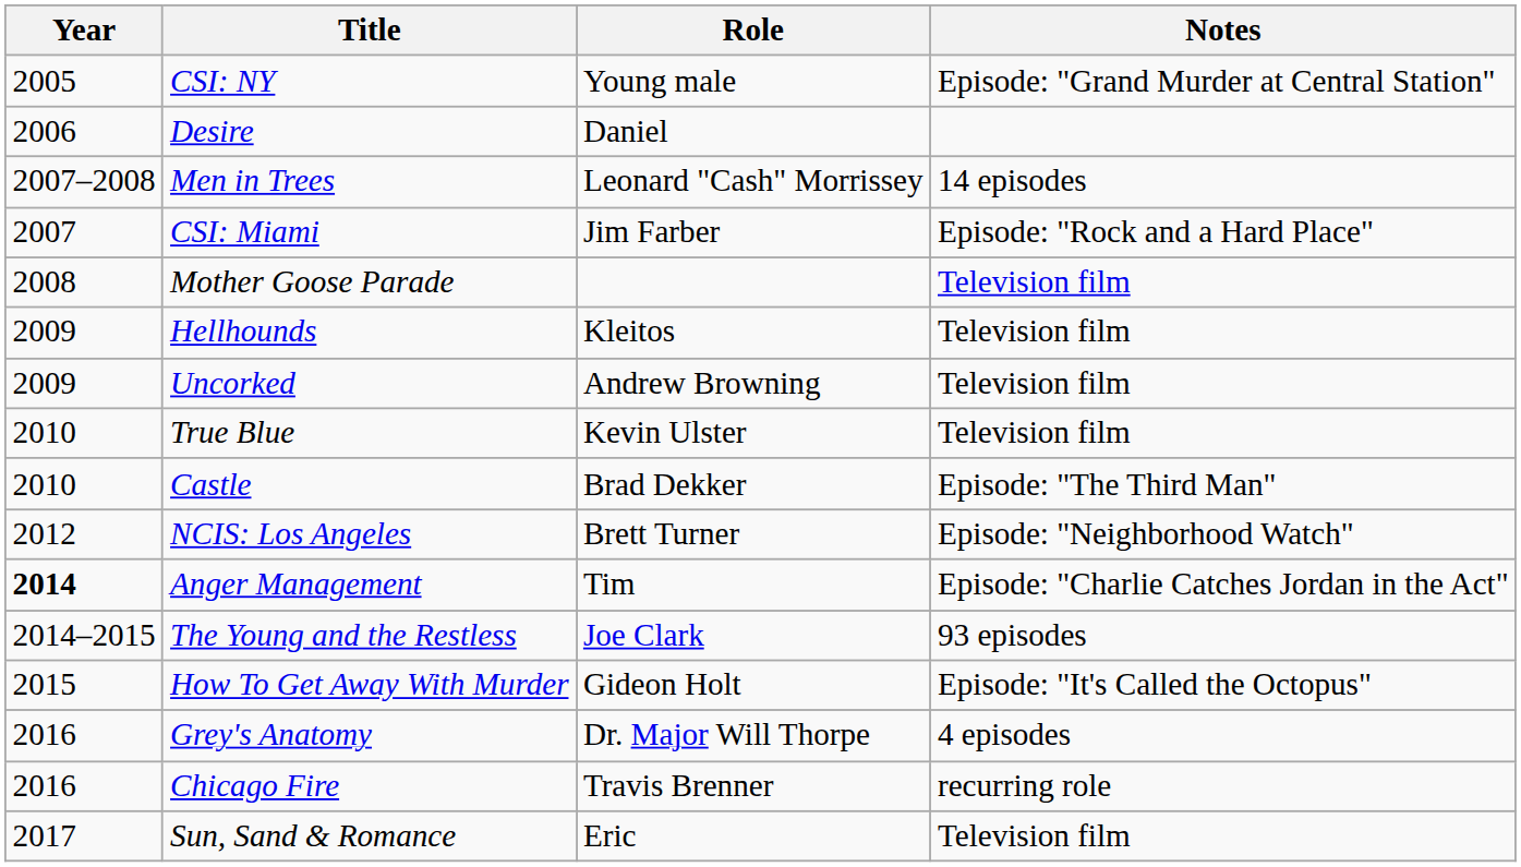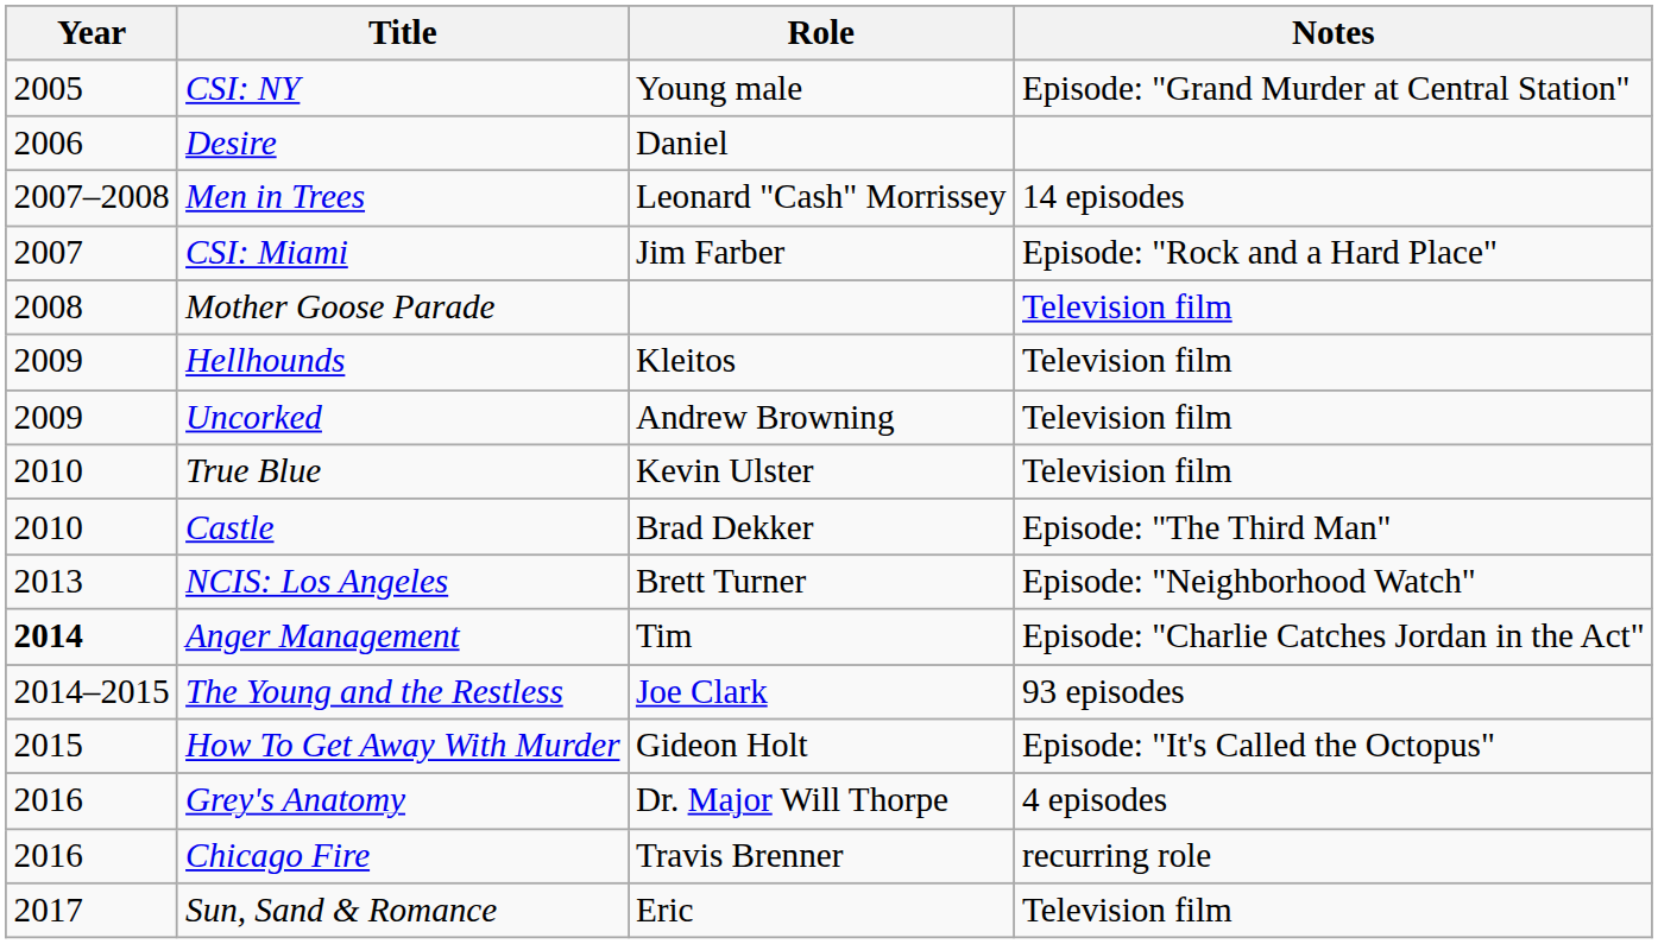 <table class = "wikitable sortable">
 <tr>
 <th>Year</th>
 <th>Title</th>
 <th>Role</th>
 <th class = "unsortable">Notes</th>
 </tr>
 <tr>
 <td>2005</td>
 <td><em><a href='#'>CSI: NY</a></em></td>
 <td>Young male</td>
 <td>Episode: "Grand Murder at Central Station"</td>
 </tr>
 <tr>
 <td>2006</td>
 <td><em><a href='#'>Desire</a></em></td>
 <td>Daniel</td>
 <td></td>
 </tr>
 <tr>
 <td>2007–2008</td>
 <td><em><a href='#'>Men in Trees</a></em></td>
 <td>Leonard "Cash" Morrissey</td>
 <td>14 episodes</td>
 </tr>
 <tr>
 <td>2007</td>
 <td><em><a href='#'>CSI: Miami</a></em></td>
 <td>Jim Farber</td>
 <td>Episode: "Rock and a Hard Place"</td>
 </tr>
 <tr>
 <td>2008</td>
 <td><em>Mother Goose Parade</em></td>
 <td></td>
 <td><a href='#'>Television film</a></td>
 </tr>
 <tr>
 <td>2009</td>
 <td><em><a href='#'>Hellhounds</a></em></td>
 <td>Kleitos</td>
 <td>Television film</td>
 </tr>
 <tr>
 <td>2009</td>
 <td><em><a href='#'>Uncorked</a></em></td>
 <td>Andrew Browning</td>
 <td>Television film</td>
 </tr>
 <tr>
 <td>2010</td>
 <td><em>True Blue</em></td>
 <td>Kevin Ulster</td>
 <td>Television film</td>
 </tr>
 <tr>
 <td>2010</td>
 <td><em><a href='#'>Castle</a></em></td>
 <td>Brad Dekker</td>
 <td>Episode: "The Third Man"</td>
 </tr>
 <tr>
-<td>2012</td>
+<td>2013</td>
 <td><em><a href='#'>NCIS: Los Angeles</a></em></td>
 <td>Brett Turner</td>
 <td>Episode: "Neighborhood Watch"</td>
 </tr>
 <tr>
 <td><strong>2014</strong></td>
 <td><em><a href='#'>Anger Management</a></em></td>
 <td>Tim</td>
 <td>Episode: "Charlie Catches Jordan in the Act"</td>
 </tr>
 <tr>
 <td>2014–2015</td>
 <td><em><a href='#'>The Young and the Restless</a></em></td>
 <td><a href='#'>Joe Clark</a></td>
 <td>93 episodes</td>
 </tr>
 <tr>
 <td>2015</td>
 <td><em><a href='#'>How To Get Away With Murder</a></em></td>
 <td>Gideon Holt</td>
 <td>Episode: "It's Called the Octopus"</td>
 </tr>
 <tr>
 <td>2016</td>
 <td><em><a href='#'>Grey's Anatomy</a></em></td>
 <td>Dr. <a href='#'>Major</a> Will Thorpe</td>
 <td>4 episodes</td>
 </tr>
 <tr>
 <td>2016</td>
 <td><em><a href='#'>Chicago Fire</a></em></td>
 <td>Travis Brenner</td>
 <td>recurring role</td>
 </tr>
 <tr>
 <td>2017</td>
 <td><em>Sun, Sand & Romance</em></td>
 <td>Eric</td>
 <td>Television film</td>
 </tr>
 </table>
